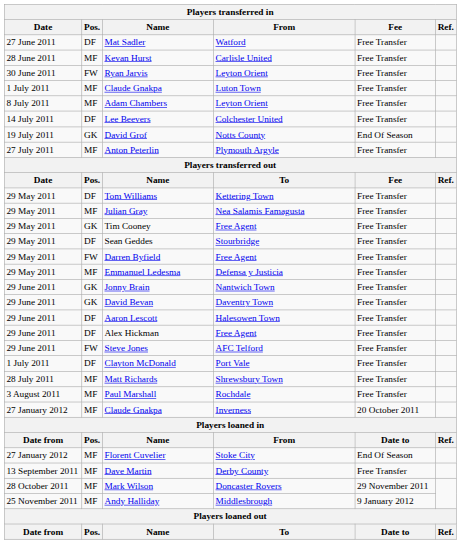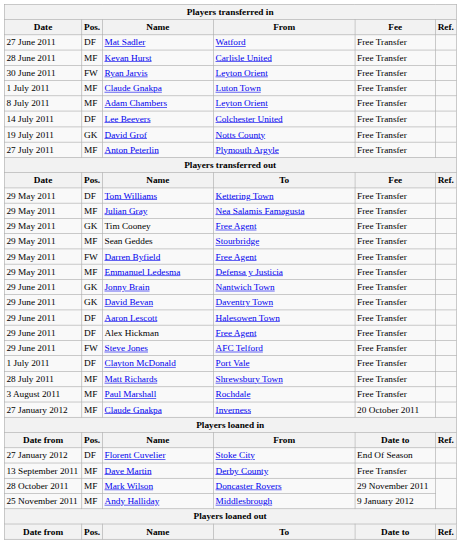 <table class="wikitable" style="font-size:95%;">
 <tr>
 <th colspan="6">Players transferred in</th>
 </tr>
 <tr>
 <th style="width:120px;">Date</th>
 <th style="width:25px;">Pos.</th>
 <th style="width:175px;">Name</th>
 <th style="width:225px;">From</th>
 <th style="width:125px;">Fee</th>
 <th style="width:25px;">Ref.</th>
 </tr>
 <tr>
 <td>27 June 2011</td>
 <td>DF</td>
 <td> <a href='#'>Mat Sadler</a></td>
 <td> <a href='#'>Watford</a></td>
 <td>Free Transfer</td>
 <td></td>
 </tr>
 <tr>
 <td>28 June 2011</td>
 <td>MF</td>
 <td> <a href='#'>Kevan Hurst</a></td>
 <td> <a href='#'>Carlisle United</a></td>
 <td>Free Transfer</td>
 <td></td>
 </tr>
 <tr>
 <td>30 June 2011</td>
 <td>FW</td>
 <td> <a href='#'>Ryan Jarvis</a></td>
 <td> <a href='#'>Leyton Orient</a></td>
 <td>Free Transfer</td>
 <td></td>
 </tr>
 <tr>
 <td>1 July 2011</td>
 <td>MF</td>
 <td> <a href='#'>Claude Gnakpa</a></td>
 <td> <a href='#'>Luton Town</a></td>
 <td>Free Transfer</td>
 <td></td>
 </tr>
 <tr>
 <td>8 July 2011</td>
 <td>MF</td>
 <td> <a href='#'>Adam Chambers</a></td>
 <td> <a href='#'>Leyton Orient</a></td>
 <td>Free Transfer</td>
 <td></td>
 </tr>
 <tr>
 <td>14 July 2011</td>
 <td>DF</td>
 <td> <a href='#'>Lee Beevers</a></td>
 <td> <a href='#'>Colchester United</a></td>
 <td>Free Transfer</td>
 <td></td>
 </tr>
 <tr>
 <td>19 July 2011</td>
 <td>GK</td>
 <td> <a href='#'>David Grof</a></td>
 <td> <a href='#'>Notts County</a></td>
-<td>End Of Season</td>
+<td>Free Transfer</td>
 <td></td>
 </tr>
 <tr>
 <td>27 July 2011</td>
 <td>MF</td>
 <td> <a href='#'>Anton Peterlin</a></td>
 <td> <a href='#'>Plymouth Argyle</a></td>
 <td>Free Transfer</td>
 <td></td>
 </tr>
 <tr>
 <th colspan="6">Players transferred out</th>
 </tr>
 <tr>
 <th>Date</th>
 <th>Pos.</th>
 <th>Name</th>
 <th>To</th>
 <th>Fee</th>
 <th>Ref.</th>
 </tr>
 <tr>
 <td>29 May 2011</td>
 <td>DF</td>
 <td> <a href='#'>Tom Williams</a></td>
 <td> <a href='#'>Kettering Town</a></td>
 <td>Free Transfer</td>
 <td></td>
 </tr>
 <tr>
 <td>29 May 2011</td>
 <td>MF</td>
 <td> <a href='#'>Julian Gray</a></td>
 <td> <a href='#'>Nea Salamis Famagusta</a></td>
 <td>Free Transfer</td>
 <td></td>
 </tr>
 <tr>
 <td>29 May 2011</td>
 <td>GK</td>
 <td> Tim Cooney</td>
 <td><a href='#'>Free Agent</a></td>
 <td>Free Transfer</td>
 <td></td>
 </tr>
 <tr>
 <td>29 May 2011</td>
-<td>DF</td>
+<td>MF</td>
 <td> Sean Geddes</td>
 <td> <a href='#'>Stourbridge</a></td>
 <td>Free Transfer</td>
 <td></td>
 </tr>
 <tr>
 <td>29 May 2011</td>
 <td>FW</td>
 <td> <a href='#'>Darren Byfield</a></td>
 <td><a href='#'>Free Agent</a></td>
 <td>Free Transfer</td>
 <td></td>
 </tr>
 <tr>
 <td>29 May 2011</td>
 <td>MF</td>
 <td> <a href='#'>Emmanuel Ledesma</a></td>
 <td> <a href='#'>Defensa y Justicia</a></td>
 <td>Free Transfer</td>
 <td></td>
 </tr>
 <tr>
 <td>29 June 2011</td>
 <td>GK</td>
 <td> <a href='#'>Jonny Brain</a></td>
 <td> <a href='#'>Nantwich Town</a></td>
 <td>Free Transfer</td>
 <td></td>
 </tr>
 <tr>
 <td>29 June 2011</td>
 <td>GK</td>
 <td> <a href='#'>David Bevan</a></td>
 <td> <a href='#'>Daventry Town</a></td>
 <td>Free Transfer</td>
 <td></td>
 </tr>
 <tr>
 <td>29 June 2011</td>
 <td>DF</td>
 <td> <a href='#'>Aaron Lescott</a></td>
 <td> <a href='#'>Halesowen Town</a></td>
 <td>Free Transfer</td>
 <td></td>
 </tr>
 <tr>
 <td>29 June 2011</td>
 <td>DF</td>
 <td> Alex Hickman</td>
 <td><a href='#'>Free Agent</a></td>
 <td>Free Transfer</td>
 <td></td>
 </tr>
 <tr>
 <td>29 June 2011</td>
 <td>FW</td>
 <td> <a href='#'>Steve Jones</a></td>
 <td> <a href='#'>AFC Telford</a></td>
 <td>Free Fransfer</td>
 <td></td>
 </tr>
 <tr>
 <td>1 July 2011</td>
 <td>DF</td>
 <td> <a href='#'>Clayton McDonald</a></td>
 <td> <a href='#'>Port Vale</a></td>
 <td>Free Transfer</td>
 <td></td>
 </tr>
 <tr>
 <td>28 July 2011</td>
 <td>MF</td>
 <td> <a href='#'>Matt Richards</a></td>
 <td> <a href='#'>Shrewsbury Town</a></td>
 <td>Free Transfer</td>
 <td></td>
 </tr>
 <tr>
 <td>3 August 2011</td>
 <td>MF</td>
 <td> <a href='#'>Paul Marshall</a></td>
 <td> <a href='#'>Rochdale</a></td>
 <td>Free Transfer</td>
 <td></td>
 </tr>
 <tr>
 <td>27 January 2012</td>
 <td>MF</td>
 <td> <a href='#'>Claude Gnakpa</a></td>
 <td> <a href='#'>Inverness</a></td>
 <td>20 October 2011</td>
 <td></td>
 </tr>
 <tr>
 <th colspan="6">Players loaned in</th>
 </tr>
 <tr>
 <th>Date from</th>
 <th>Pos.</th>
 <th>Name</th>
 <th>From</th>
 <th>Date to</th>
 <th>Ref.</th>
 </tr>
 <tr>
 <td>27 January 2012</td>
-<td>MF</td>
+<td>DF</td>
 <td> <a href='#'>Florent Cuvelier</a></td>
 <td> <a href='#'>Stoke City</a></td>
 <td>End Of Season</td>
 </tr>
 <tr>
 <td>13 September 2011</td>
 <td>MF</td>
 <td> <a href='#'>Dave Martin</a></td>
 <td> <a href='#'>Derby County</a></td>
 <td>Free Transfer</td>
 <td></td>
 </tr>
 <tr>
 <td>28 October 2011</td>
 <td>MF</td>
 <td> <a href='#'>Mark Wilson</a></td>
 <td> <a href='#'>Doncaster Rovers</a></td>
 <td>29 November 2011</td>
 </tr>
 <tr>
 <td>25 November 2011</td>
 <td>MF</td>
 <td> <a href='#'>Andy Halliday</a></td>
 <td> <a href='#'>Middlesbrough</a></td>
 <td>9 January 2012</td>
 </tr>
 <tr>
 <th colspan="6">Players loaned out</th>
 </tr>
 <tr>
 <th>Date from</th>
 <th>Pos.</th>
 <th>Name</th>
 <th>To</th>
 <th>Date to</th>
 <th>Ref.</th>
 </tr>
 </table>
